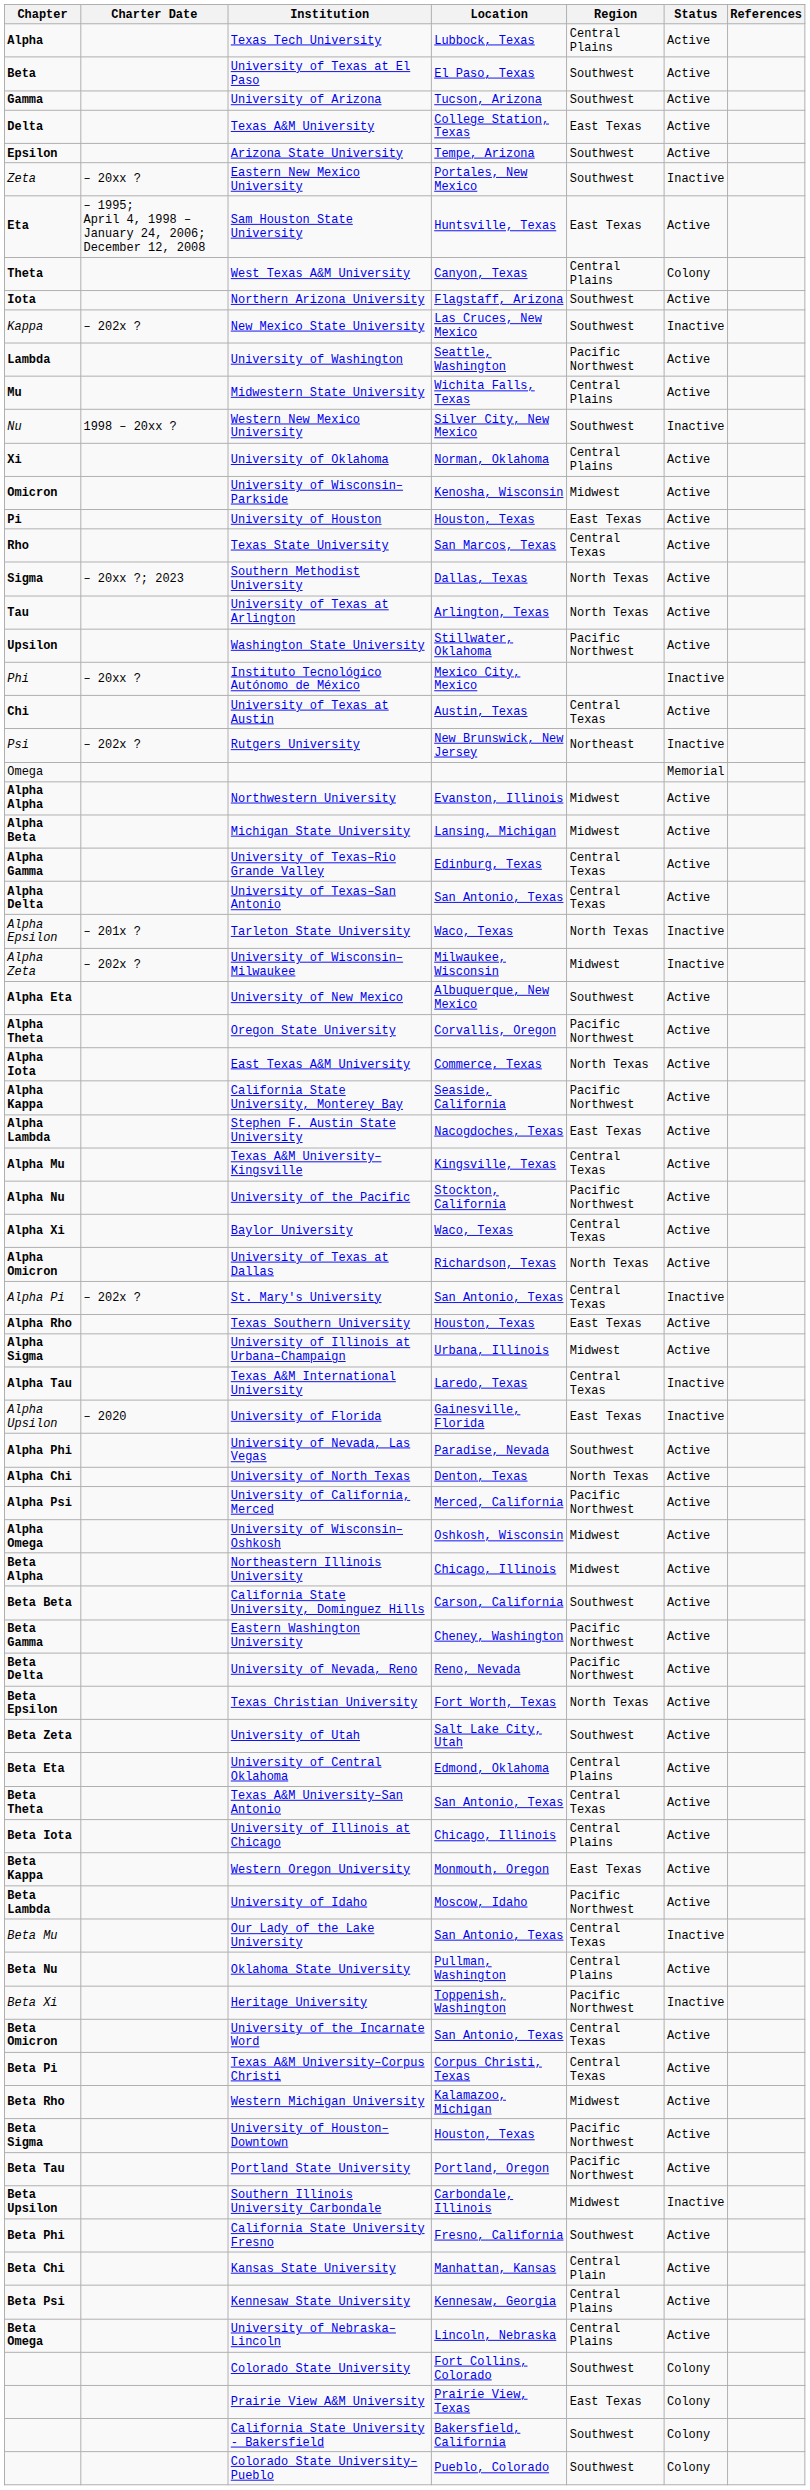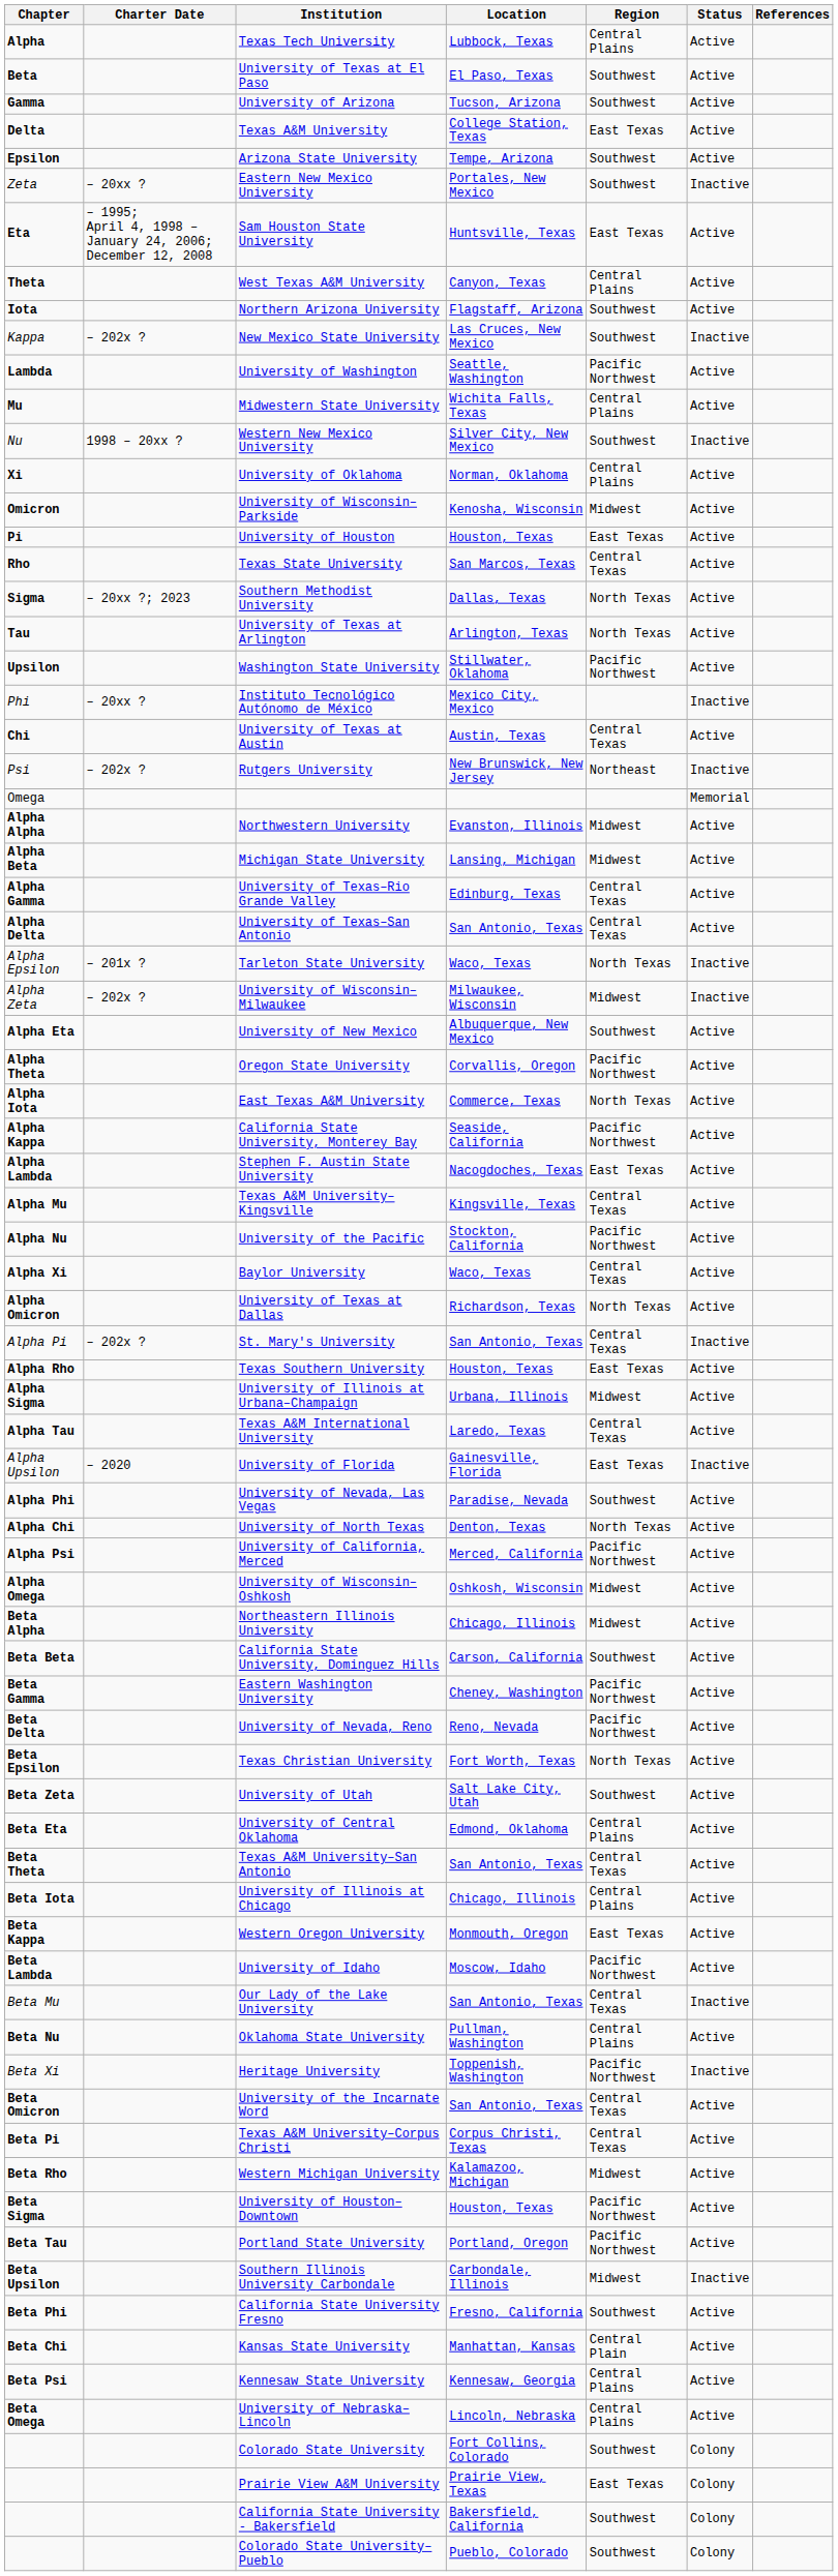 <table class="wikitable sortable">
 <tr>
 <th>Chapter</th>
 <th>Charter Date</th>
 <th>Institution</th>
 <th>Location</th>
 <th>Region</th>
 <th>Status</th>
 <th>References</th>
 </tr>
 <tr>
 <td><strong>Alpha</strong></td>
 <td></td>
 <td><a href='#'>Texas Tech University</a></td>
 <td><a href='#'>Lubbock, Texas</a></td>
 <td>Central Plains</td>
 <td>Active</td>
 <td></td>
 </tr>
 <tr>
 <td><strong>Beta</strong></td>
 <td></td>
 <td><a href='#'>University of Texas at El Paso</a></td>
 <td><a href='#'>El Paso, Texas</a></td>
 <td>Southwest</td>
 <td>Active</td>
 <td></td>
 </tr>
 <tr>
 <td><strong>Gamma</strong></td>
 <td></td>
 <td><a href='#'>University of Arizona</a></td>
 <td><a href='#'>Tucson, Arizona</a></td>
 <td>Southwest</td>
 <td>Active</td>
 <td></td>
 </tr>
 <tr>
 <td><strong>Delta</strong></td>
 <td></td>
 <td><a href='#'>Texas A&M University</a></td>
 <td><a href='#'>College Station, Texas</a></td>
 <td>East Texas</td>
 <td>Active</td>
 <td></td>
 </tr>
 <tr>
 <td><strong>Epsilon</strong></td>
 <td></td>
 <td><a href='#'>Arizona State University</a></td>
 <td><a href='#'>Tempe, Arizona</a></td>
 <td>Southwest</td>
 <td>Active</td>
 <td></td>
 </tr>
 <tr>
 <td><em>Zeta</em></td>
 <td>  – 20xx ?</td>
 <td><a href='#'>Eastern New Mexico University</a></td>
 <td><a href='#'>Portales, New Mexico</a></td>
 <td>Southwest</td>
 <td>Inactive</td>
 <td></td>
 </tr>
 <tr>
 <td><strong>Eta</strong></td>
 <td> – 1995;<br>April 4, 1998 – January 24, 2006;<br>December 12, 2008</td>
 <td><a href='#'>Sam Houston State University</a></td>
 <td><a href='#'>Huntsville, Texas</a></td>
 <td>East Texas</td>
 <td>Active</td>
 <td></td>
 </tr>
 <tr>
 <td><strong>Theta</strong></td>
 <td></td>
 <td><a href='#'>West Texas A&M University</a></td>
 <td><a href='#'>Canyon, Texas</a></td>
 <td>Central Plains</td>
-<td>Colony</td>
+<td>Active</td>
 <td></td>
 </tr>
 <tr>
 <td><strong>Iota</strong></td>
 <td></td>
 <td><a href='#'>Northern Arizona University</a></td>
 <td><a href='#'>Flagstaff, Arizona</a></td>
 <td>Southwest</td>
 <td>Active</td>
 <td></td>
 </tr>
 <tr>
 <td><em>Kappa</em></td>
 <td> – 202x ?</td>
 <td><a href='#'>New Mexico State University</a></td>
 <td><a href='#'>Las Cruces, New Mexico</a></td>
 <td>Southwest</td>
 <td>Inactive</td>
 <td></td>
 </tr>
 <tr>
 <td><strong>Lambda</strong></td>
 <td></td>
 <td><a href='#'>University of Washington</a></td>
 <td><a href='#'>Seattle, Washington</a></td>
 <td>Pacific Northwest</td>
 <td>Active</td>
 <td></td>
 </tr>
 <tr>
 <td><strong>Mu</strong></td>
 <td></td>
 <td><a href='#'>Midwestern State University</a></td>
 <td><a href='#'>Wichita Falls, Texas</a></td>
 <td>Central Plains</td>
 <td>Active</td>
 <td></td>
 </tr>
 <tr>
 <td><em>Nu</em></td>
 <td>1998 – 20xx ?</td>
 <td><a href='#'>Western New Mexico University</a></td>
 <td><a href='#'>Silver City, New Mexico</a></td>
 <td>Southwest</td>
 <td>Inactive</td>
 <td></td>
 </tr>
 <tr>
 <td><strong>Xi</strong></td>
 <td></td>
 <td><a href='#'>University of Oklahoma</a></td>
 <td><a href='#'>Norman, Oklahoma</a></td>
 <td>Central Plains</td>
 <td>Active</td>
 <td></td>
 </tr>
 <tr>
 <td><strong>Omicron</strong></td>
 <td></td>
 <td><a href='#'>University of Wisconsin–Parkside</a></td>
 <td><a href='#'>Kenosha, Wisconsin</a></td>
 <td>Midwest</td>
 <td>Active</td>
 <td></td>
 </tr>
 <tr>
 <td><strong>Pi</strong></td>
 <td></td>
 <td><a href='#'>University of Houston</a></td>
 <td><a href='#'>Houston, Texas</a></td>
 <td>East Texas</td>
 <td>Active</td>
 <td></td>
 </tr>
 <tr>
 <td><strong>Rho</strong></td>
 <td></td>
 <td><a href='#'>Texas State University</a></td>
 <td><a href='#'>San Marcos, Texas</a></td>
 <td>Central Texas</td>
 <td>Active</td>
 <td></td>
 </tr>
 <tr>
 <td><strong>Sigma</strong></td>
 <td> – 20xx ?; 2023</td>
 <td><a href='#'>Southern Methodist University</a></td>
 <td><a href='#'>Dallas, Texas</a></td>
 <td>North Texas</td>
 <td>Active</td>
 <td></td>
 </tr>
 <tr>
 <td><strong>Tau</strong></td>
 <td></td>
 <td><a href='#'>University of Texas at Arlington</a></td>
 <td><a href='#'>Arlington, Texas</a></td>
 <td>North Texas</td>
 <td>Active</td>
 <td></td>
 </tr>
 <tr>
 <td><strong>Upsilon</strong></td>
 <td></td>
 <td><a href='#'>Washington State University</a></td>
 <td><a href='#'>Stillwater, Oklahoma</a></td>
 <td>Pacific Northwest</td>
 <td>Active</td>
 <td></td>
 </tr>
 <tr>
 <td><em>Phi</em></td>
 <td> – 20xx ?</td>
 <td><a href='#'>Instituto Tecnológico Autónomo de México</a></td>
 <td><a href='#'>Mexico City, Mexico</a></td>
 <td></td>
 <td>Inactive</td>
 <td></td>
 </tr>
 <tr>
 <td><strong>Chi</strong></td>
 <td></td>
 <td><a href='#'>University of Texas at Austin</a></td>
 <td><a href='#'>Austin, Texas</a></td>
 <td>Central Texas</td>
 <td>Active</td>
 <td></td>
 </tr>
 <tr>
 <td><em>Psi</em></td>
 <td> – 202x ?</td>
 <td><a href='#'>Rutgers University</a></td>
 <td><a href='#'>New Brunswick, New Jersey</a></td>
 <td>Northeast</td>
 <td>Inactive</td>
 <td></td>
 </tr>
 <tr>
 <td>Omega</td>
 <td></td>
 <td></td>
 <td></td>
 <td></td>
 <td>Memorial</td>
 <td></td>
 </tr>
 <tr>
 <td><strong>Alpha Alpha</strong></td>
 <td></td>
 <td><a href='#'>Northwestern University</a></td>
 <td><a href='#'>Evanston, Illinois</a></td>
 <td>Midwest</td>
 <td>Active</td>
 <td></td>
 </tr>
 <tr>
 <td><strong>Alpha Beta</strong></td>
 <td></td>
 <td><a href='#'>Michigan State University</a></td>
 <td><a href='#'>Lansing, Michigan</a></td>
 <td>Midwest</td>
 <td>Active</td>
 <td></td>
 </tr>
 <tr>
 <td><strong>Alpha Gamma</strong></td>
 <td></td>
 <td><a href='#'>University of Texas–Rio Grande Valley</a></td>
 <td><a href='#'>Edinburg, Texas</a></td>
 <td>Central Texas</td>
 <td>Active</td>
 <td></td>
 </tr>
 <tr>
 <td><strong>Alpha Delta</strong></td>
 <td></td>
 <td><a href='#'>University of Texas–San Antonio</a></td>
 <td><a href='#'>San Antonio, Texas</a></td>
 <td>Central Texas</td>
 <td>Active</td>
 <td></td>
 </tr>
 <tr>
 <td><em>Alpha Epsilon</em></td>
 <td> – 201x ?</td>
 <td><a href='#'>Tarleton State University</a></td>
 <td><a href='#'>Waco, Texas</a></td>
 <td>North Texas</td>
 <td>Inactive</td>
 <td></td>
 </tr>
 <tr>
 <td><em>Alpha Zeta</em></td>
 <td> – 202x ?</td>
 <td><a href='#'>University of Wisconsin–Milwaukee</a></td>
 <td><a href='#'>Milwaukee, Wisconsin</a></td>
 <td>Midwest</td>
 <td>Inactive</td>
 <td></td>
 </tr>
 <tr>
 <td><strong>Alpha Eta</strong></td>
 <td></td>
 <td><a href='#'>University of New Mexico</a></td>
 <td><a href='#'>Albuquerque, New Mexico</a></td>
 <td>Southwest</td>
 <td>Active</td>
 <td></td>
 </tr>
 <tr>
 <td><strong>Alpha Theta</strong></td>
 <td></td>
 <td><a href='#'>Oregon State University</a></td>
 <td><a href='#'>Corvallis, Oregon</a></td>
 <td>Pacific Northwest</td>
 <td>Active</td>
 <td></td>
 </tr>
 <tr>
 <td><strong>Alpha Iota</strong></td>
 <td></td>
 <td><a href='#'>East Texas A&M University</a></td>
 <td><a href='#'>Commerce, Texas</a></td>
 <td>North Texas</td>
 <td>Active</td>
 <td></td>
 </tr>
 <tr>
 <td><strong>Alpha Kappa</strong></td>
 <td></td>
 <td><a href='#'>California State University, Monterey Bay</a></td>
 <td><a href='#'>Seaside, California</a></td>
 <td>Pacific Northwest</td>
 <td>Active</td>
 <td></td>
 </tr>
 <tr>
 <td><strong>Alpha Lambda</strong></td>
 <td></td>
 <td><a href='#'>Stephen F. Austin State University</a></td>
 <td><a href='#'>Nacogdoches, Texas</a></td>
 <td>East Texas</td>
 <td>Active</td>
 <td></td>
 </tr>
 <tr>
 <td><strong>Alpha Mu</strong></td>
 <td></td>
 <td><a href='#'>Texas A&M University–Kingsville</a></td>
 <td><a href='#'>Kingsville, Texas</a></td>
 <td>Central Texas</td>
 <td>Active</td>
 <td></td>
 </tr>
 <tr>
 <td><strong>Alpha Nu</strong></td>
 <td></td>
 <td><a href='#'>University of the Pacific</a></td>
 <td><a href='#'>Stockton, California</a></td>
 <td>Pacific Northwest</td>
 <td>Active</td>
 <td></td>
 </tr>
 <tr>
 <td><strong>Alpha Xi</strong></td>
 <td></td>
 <td><a href='#'>Baylor University</a></td>
 <td><a href='#'>Waco, Texas</a></td>
 <td>Central Texas</td>
 <td>Active</td>
 <td></td>
 </tr>
 <tr>
 <td><strong>Alpha Omicron</strong></td>
 <td></td>
 <td><a href='#'>University of Texas at Dallas</a></td>
 <td><a href='#'>Richardson, Texas</a></td>
 <td>North Texas</td>
 <td>Active</td>
 <td></td>
 </tr>
 <tr>
 <td><em>Alpha Pi</em></td>
 <td> – 202x ?</td>
 <td><a href='#'>St. Mary's University</a></td>
 <td><a href='#'>San Antonio, Texas</a></td>
 <td>Central Texas</td>
 <td>Inactive</td>
 <td></td>
 </tr>
 <tr>
 <td><strong>Alpha Rho</strong></td>
 <td></td>
 <td><a href='#'>Texas Southern University</a></td>
 <td><a href='#'>Houston, Texas</a></td>
 <td>East Texas</td>
 <td>Active</td>
 <td></td>
 </tr>
 <tr>
 <td><strong>Alpha Sigma</strong></td>
 <td></td>
 <td><a href='#'>University of Illinois at Urbana–Champaign</a></td>
 <td><a href='#'>Urbana, Illinois</a></td>
 <td>Midwest</td>
 <td>Active</td>
 <td></td>
 </tr>
 <tr>
 <td><strong>Alpha Tau</strong></td>
 <td></td>
 <td><a href='#'>Texas A&M International University</a></td>
 <td><a href='#'>Laredo, Texas</a></td>
 <td>Central Texas</td>
-<td>Inactive</td>
+<td>Active</td>
 <td></td>
 </tr>
 <tr>
 <td><em>Alpha Upsilon</em></td>
 <td> – 2020</td>
 <td><a href='#'>University of Florida</a></td>
 <td><a href='#'>Gainesville, Florida</a></td>
 <td>East Texas</td>
 <td>Inactive</td>
 <td></td>
 </tr>
 <tr>
 <td><strong>Alpha Phi</strong></td>
 <td></td>
 <td><a href='#'>University of Nevada, Las Vegas</a></td>
 <td><a href='#'>Paradise, Nevada</a></td>
 <td>Southwest</td>
 <td>Active</td>
 <td></td>
 </tr>
 <tr>
 <td><strong>Alpha Chi</strong></td>
 <td></td>
 <td><a href='#'>University of North Texas</a></td>
 <td><a href='#'>Denton, Texas</a></td>
 <td>North Texas</td>
 <td>Active</td>
 <td></td>
 </tr>
 <tr>
 <td><strong>Alpha Psi</strong></td>
 <td></td>
 <td><a href='#'>University of California, Merced</a></td>
 <td><a href='#'>Merced, California</a></td>
 <td>Pacific Northwest</td>
 <td>Active</td>
 <td></td>
 </tr>
 <tr>
 <td><strong>Alpha Omega</strong></td>
 <td></td>
 <td><a href='#'>University of Wisconsin–Oshkosh</a></td>
 <td><a href='#'>Oshkosh, Wisconsin</a></td>
 <td>Midwest</td>
 <td>Active</td>
 <td></td>
 </tr>
 <tr>
 <td><strong>Beta Alpha</strong></td>
 <td></td>
 <td><a href='#'>Northeastern Illinois University</a></td>
 <td><a href='#'>Chicago, Illinois</a></td>
 <td>Midwest</td>
 <td>Active</td>
 <td></td>
 </tr>
 <tr>
 <td><strong>Beta Beta</strong></td>
 <td></td>
 <td><a href='#'>California State University, Dominguez Hills</a></td>
 <td><a href='#'>Carson, California</a></td>
 <td>Southwest</td>
 <td>Active</td>
 <td></td>
 </tr>
 <tr>
 <td><strong>Beta Gamma</strong></td>
 <td></td>
 <td><a href='#'>Eastern Washington University</a></td>
 <td><a href='#'>Cheney, Washington</a></td>
 <td>Pacific Northwest</td>
 <td>Active</td>
 <td></td>
 </tr>
 <tr>
 <td><strong>Beta Delta</strong></td>
 <td></td>
 <td><a href='#'>University of Nevada, Reno</a></td>
 <td><a href='#'>Reno, Nevada</a></td>
 <td>Pacific Northwest</td>
 <td>Active</td>
 <td></td>
 </tr>
 <tr>
 <td><strong>Beta Epsilon</strong></td>
 <td></td>
 <td><a href='#'>Texas Christian University</a></td>
 <td><a href='#'>Fort Worth, Texas</a></td>
 <td>North Texas</td>
 <td>Active</td>
 <td></td>
 </tr>
 <tr>
 <td><strong>Beta Zeta</strong></td>
 <td></td>
 <td><a href='#'>University of Utah</a></td>
 <td><a href='#'>Salt Lake City, Utah</a></td>
 <td>Southwest</td>
 <td>Active</td>
 <td></td>
 </tr>
 <tr>
 <td><strong>Beta Eta</strong></td>
 <td></td>
 <td><a href='#'>University of Central Oklahoma</a></td>
 <td><a href='#'>Edmond, Oklahoma</a></td>
 <td>Central Plains</td>
 <td>Active</td>
 <td></td>
 </tr>
 <tr>
 <td><strong>Beta Theta</strong></td>
 <td></td>
 <td><a href='#'>Texas A&M University–San Antonio</a></td>
 <td><a href='#'>San Antonio, Texas</a></td>
 <td>Central Texas</td>
 <td>Active</td>
 <td></td>
 </tr>
 <tr>
 <td><strong>Beta Iota</strong></td>
 <td></td>
 <td><a href='#'>University of Illinois at Chicago</a></td>
 <td><a href='#'>Chicago, Illinois</a></td>
 <td>Central Plains</td>
 <td>Active</td>
 <td></td>
 </tr>
 <tr>
 <td><strong>Beta Kappa</strong></td>
 <td></td>
 <td><a href='#'>Western Oregon University</a></td>
 <td><a href='#'>Monmouth, Oregon</a></td>
 <td>East Texas</td>
 <td>Active</td>
 <td></td>
 </tr>
 <tr>
 <td><strong>Beta Lambda</strong></td>
 <td></td>
 <td><a href='#'>University of Idaho</a></td>
 <td><a href='#'>Moscow, Idaho</a></td>
 <td>Pacific Northwest</td>
 <td>Active</td>
 <td></td>
 </tr>
 <tr>
 <td><em>Beta Mu</em></td>
 <td></td>
 <td><a href='#'>Our Lady of the Lake University</a></td>
 <td><a href='#'>San Antonio, Texas</a></td>
 <td>Central Texas</td>
 <td>Inactive</td>
 <td></td>
 </tr>
 <tr>
 <td><strong>Beta Nu</strong></td>
 <td></td>
 <td><a href='#'>Oklahoma State University</a></td>
 <td><a href='#'>Pullman, Washington</a></td>
 <td>Central Plains</td>
 <td>Active</td>
 <td></td>
 </tr>
 <tr>
 <td><em>Beta Xi</em></td>
 <td></td>
 <td><a href='#'>Heritage University</a></td>
 <td><a href='#'>Toppenish, Washington</a></td>
 <td>Pacific Northwest</td>
 <td>Inactive</td>
 <td></td>
 </tr>
 <tr>
 <td><strong>Beta Omicron</strong></td>
 <td></td>
 <td><a href='#'>University of the Incarnate Word</a></td>
 <td><a href='#'>San Antonio, Texas</a></td>
 <td>Central Texas</td>
 <td>Active</td>
 <td></td>
 </tr>
 <tr>
 <td><strong>Beta Pi</strong></td>
 <td></td>
 <td><a href='#'>Texas A&M University–Corpus Christi</a></td>
 <td><a href='#'>Corpus Christi, Texas</a></td>
 <td>Central Texas</td>
 <td>Active</td>
 <td></td>
 </tr>
 <tr>
 <td><strong>Beta Rho</strong></td>
 <td></td>
 <td><a href='#'>Western Michigan University</a></td>
 <td><a href='#'>Kalamazoo, Michigan</a></td>
 <td>Midwest</td>
 <td>Active</td>
 <td></td>
 </tr>
 <tr>
 <td><strong>Beta Sigma</strong></td>
 <td></td>
 <td><a href='#'>University of Houston–Downtown</a></td>
 <td><a href='#'>Houston, Texas</a></td>
 <td>Pacific Northwest</td>
 <td>Active</td>
 <td></td>
 </tr>
 <tr>
 <td><strong>Beta Tau</strong></td>
 <td></td>
 <td><a href='#'>Portland State University</a></td>
 <td><a href='#'>Portland, Oregon</a></td>
 <td>Pacific Northwest</td>
 <td>Active</td>
 <td></td>
 </tr>
 <tr>
 <td><strong>Beta Upsilon</strong></td>
 <td></td>
 <td><a href='#'>Southern Illinois University Carbondale</a></td>
 <td><a href='#'>Carbondale, Illinois</a></td>
 <td>Midwest</td>
 <td>Inactive</td>
 <td></td>
 </tr>
 <tr>
 <td><strong>Beta Phi</strong></td>
 <td></td>
 <td><a href='#'>California State University Fresno</a></td>
 <td><a href='#'>Fresno, California</a></td>
 <td>Southwest</td>
 <td>Active</td>
 <td></td>
 </tr>
 <tr>
 <td><strong>Beta Chi</strong></td>
 <td></td>
 <td><a href='#'>Kansas State University</a></td>
 <td><a href='#'>Manhattan, Kansas</a></td>
 <td>Central Plain</td>
 <td>Active</td>
 <td></td>
 </tr>
 <tr>
 <td><strong>Beta Psi</strong></td>
 <td></td>
 <td><a href='#'>Kennesaw State University</a></td>
 <td><a href='#'>Kennesaw, Georgia</a></td>
 <td>Central Plains</td>
 <td>Active</td>
 <td></td>
 </tr>
 <tr>
 <td><strong>Beta Omega</strong></td>
 <td></td>
 <td><a href='#'>University of Nebraska–Lincoln</a></td>
 <td><a href='#'>Lincoln, Nebraska</a></td>
 <td>Central Plains</td>
 <td>Active</td>
 <td></td>
 </tr>
 <tr>
 <td></td>
 <td></td>
 <td><a href='#'>Colorado State University</a></td>
 <td><a href='#'>Fort Collins, Colorado</a></td>
 <td>Southwest</td>
 <td>Colony</td>
 <td></td>
 </tr>
 <tr>
 <td></td>
 <td></td>
 <td><a href='#'>Prairie View A&M University</a></td>
 <td><a href='#'>Prairie View, Texas</a></td>
 <td>East Texas</td>
 <td>Colony</td>
 <td></td>
 </tr>
 <tr>
 <td></td>
 <td></td>
 <td><a href='#'>California State University - Bakersfield</a></td>
 <td><a href='#'>Bakersfield, California</a></td>
 <td>Southwest</td>
 <td>Colony</td>
 <td></td>
 </tr>
 <tr>
 <td></td>
 <td></td>
 <td><a href='#'>Colorado State University–Pueblo</a></td>
 <td><a href='#'>Pueblo, Colorado</a></td>
 <td>Southwest</td>
 <td>Colony</td>
 <td></td>
 </tr>
 </table>
